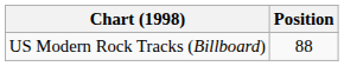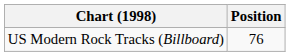 <table class="wikitable">
 <tr>
 <th>Chart (1998)</th>
 <th>Position</th>
 </tr>
 <tr>
 <td>US Modern Rock Tracks (<em>Billboard</em>)</td>
-<td align="center">88</td>
+<td align="center">76</td>
 </tr>
 </table>
